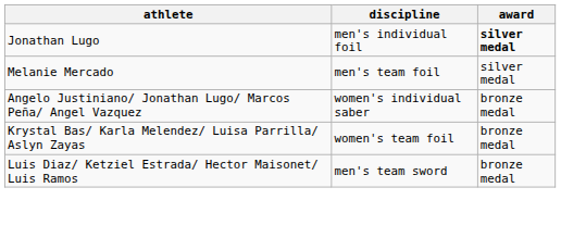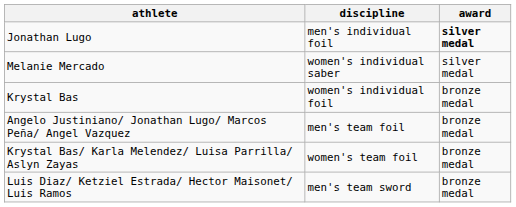 <table class="wikitable">
 <tr>
 <th>athlete</th>
 <th>discipline</th>
 <th>award</th>
 </tr>
 <tr>
 <td>Jonathan Lugo</td>
 <td>men's individual foil</td>
 <td><strong>silver medal</strong></td>
 </tr>
 <tr>
 <td>Melanie Mercado</td>
-<td>men's team foil</td>
+<td>women's individual saber</td>
 <td>silver medal</td>
 </tr>
 <tr>
+<td>Krystal Bas</td>
+<td>women's individual foil</td>
+<td>bronze medal</td>
+</tr>
+<tr>
 <td>Angelo Justiniano/ Jonathan Lugo/ Marcos Peña/ Angel Vazquez</td>
-<td>women's individual saber</td>
+<td>men's team foil</td>
 <td>bronze medal</td>
 </tr>
 <tr>
 <td>Krystal Bas/ Karla Melendez/ Luisa Parrilla/ Aslyn Zayas</td>
 <td>women's team foil</td>
 <td>bronze medal</td>
 </tr>
 <tr>
 <td>Luis Diaz/ Ketziel Estrada/ Hector Maisonet/ Luis Ramos</td>
 <td>men's team sword</td>
 <td>bronze medal</td>
 </tr>
 </table>
